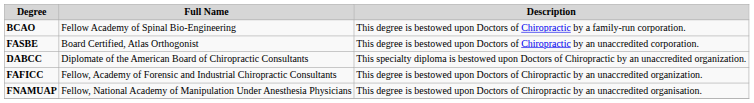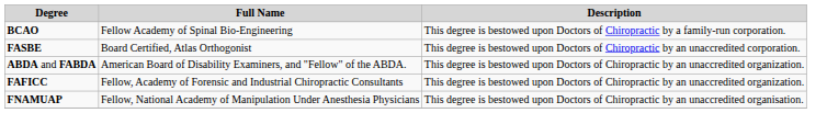 <table class="sortable wikitable">
 <tr align="center" bgcolor="#d6d6d6">
 <td class="unsortable"><strong>Degree</strong></td>
 <td><strong>Full Name</strong></td>
 <td><strong>Description</strong></td>
 </tr>
 <tr>
 <td><strong>BCAO</strong></td>
 <td>Fellow Academy of Spinal Bio-Engineering</td>
 <td>This degree is bestowed upon Doctors of <a href='#'>Chiropractic</a> by a family-run corporation.</td>
 </tr>
 <tr>
 <td><strong>FASBE</strong></td>
 <td>Board Certified, Atlas Orthogonist</td>
 <td>This degree is bestowed upon Doctors of <a href='#'>Chiropractic</a> by an unaccredited corporation.</td>
 </tr>
 <tr>
-<td><strong>DABCC</strong></td>
-<td>Diplomate of the American Board of Chiropractic Consultants</td>
-<td>This specialty diploma is bestowed upon Doctors of Chiropractic by an unaccredited organization.</td>
+<td><strong>ABDA</strong> and <strong>FABDA</strong></td>
+<td>American Board of Disability Examiners, and "Fellow" of the ABDA.</td>
+<td>This degree is bestowed upon Doctors of Chiropractic by an unaccredited organization.</td>
 </tr>
 <tr>
 <td><strong>FAFICC</strong></td>
 <td>Fellow, Academy of Forensic and Industrial Chiropractic Consultants</td>
 <td>This degree is bestowed upon Doctors of Chiropractic by an unaccredited organization.</td>
 </tr>
 <tr>
 <td><strong>FNAMUAP</strong></td>
 <td>Fellow, National Academy of Manipulation Under Anesthesia Physicians</td>
 <td>This degree is bestowed upon Doctors of Chiropractic by an unaccredited organisation.</td>
 </tr>
 <tr>
 </tr>
 </table>
